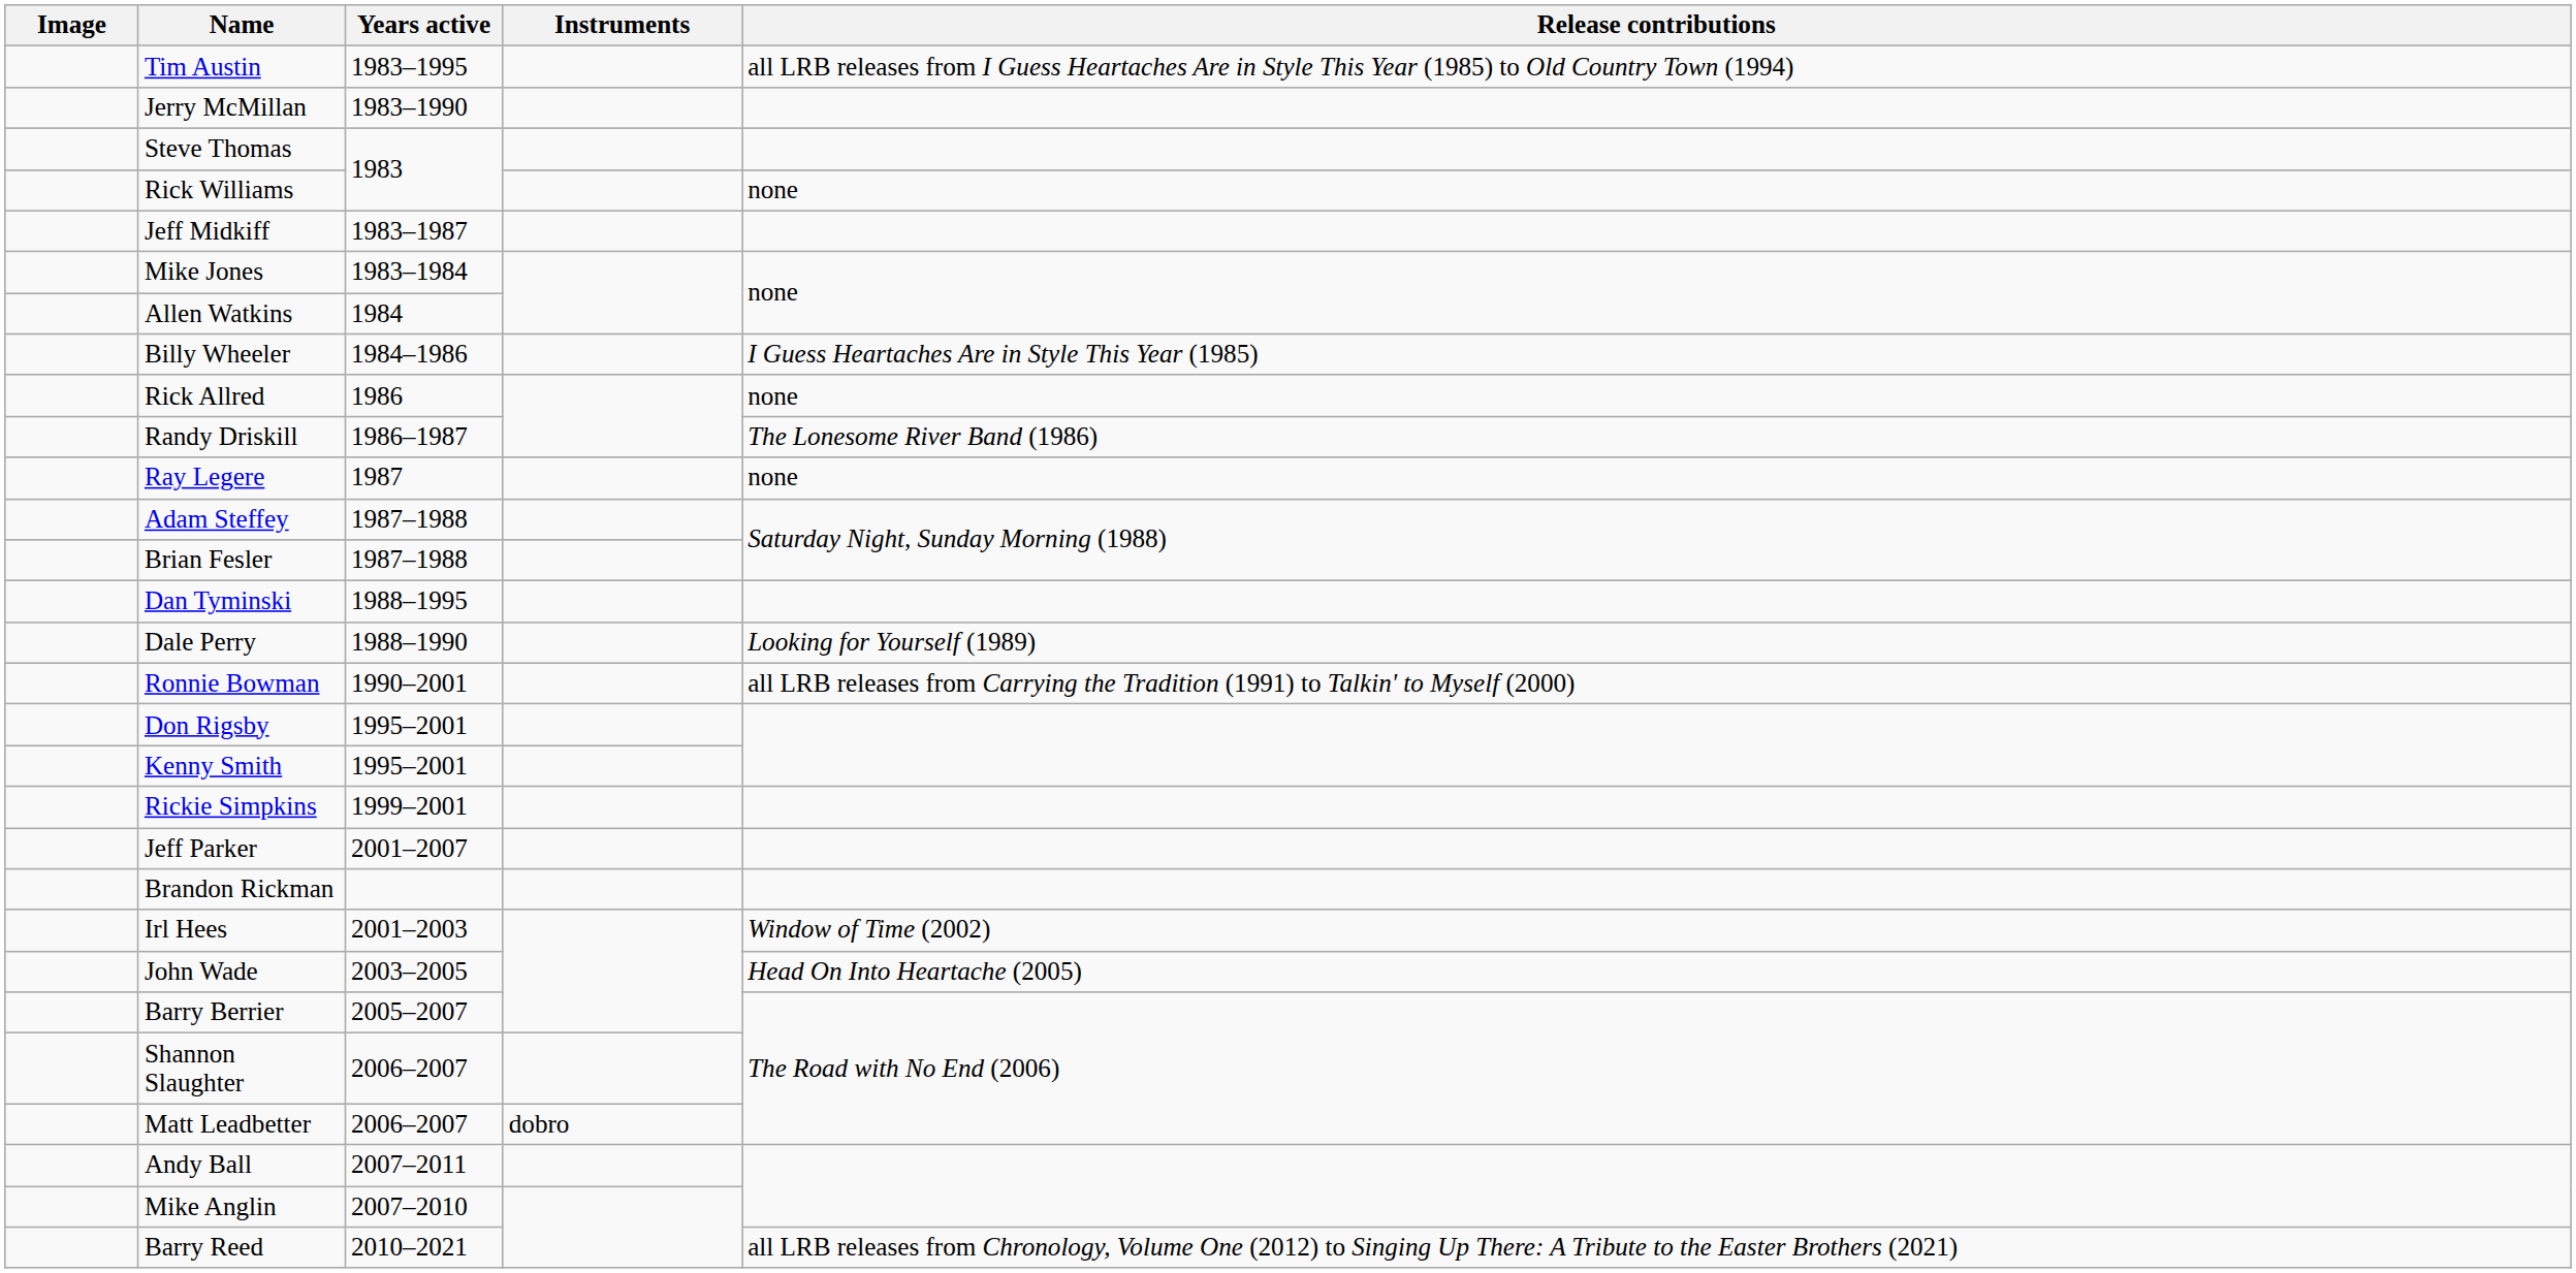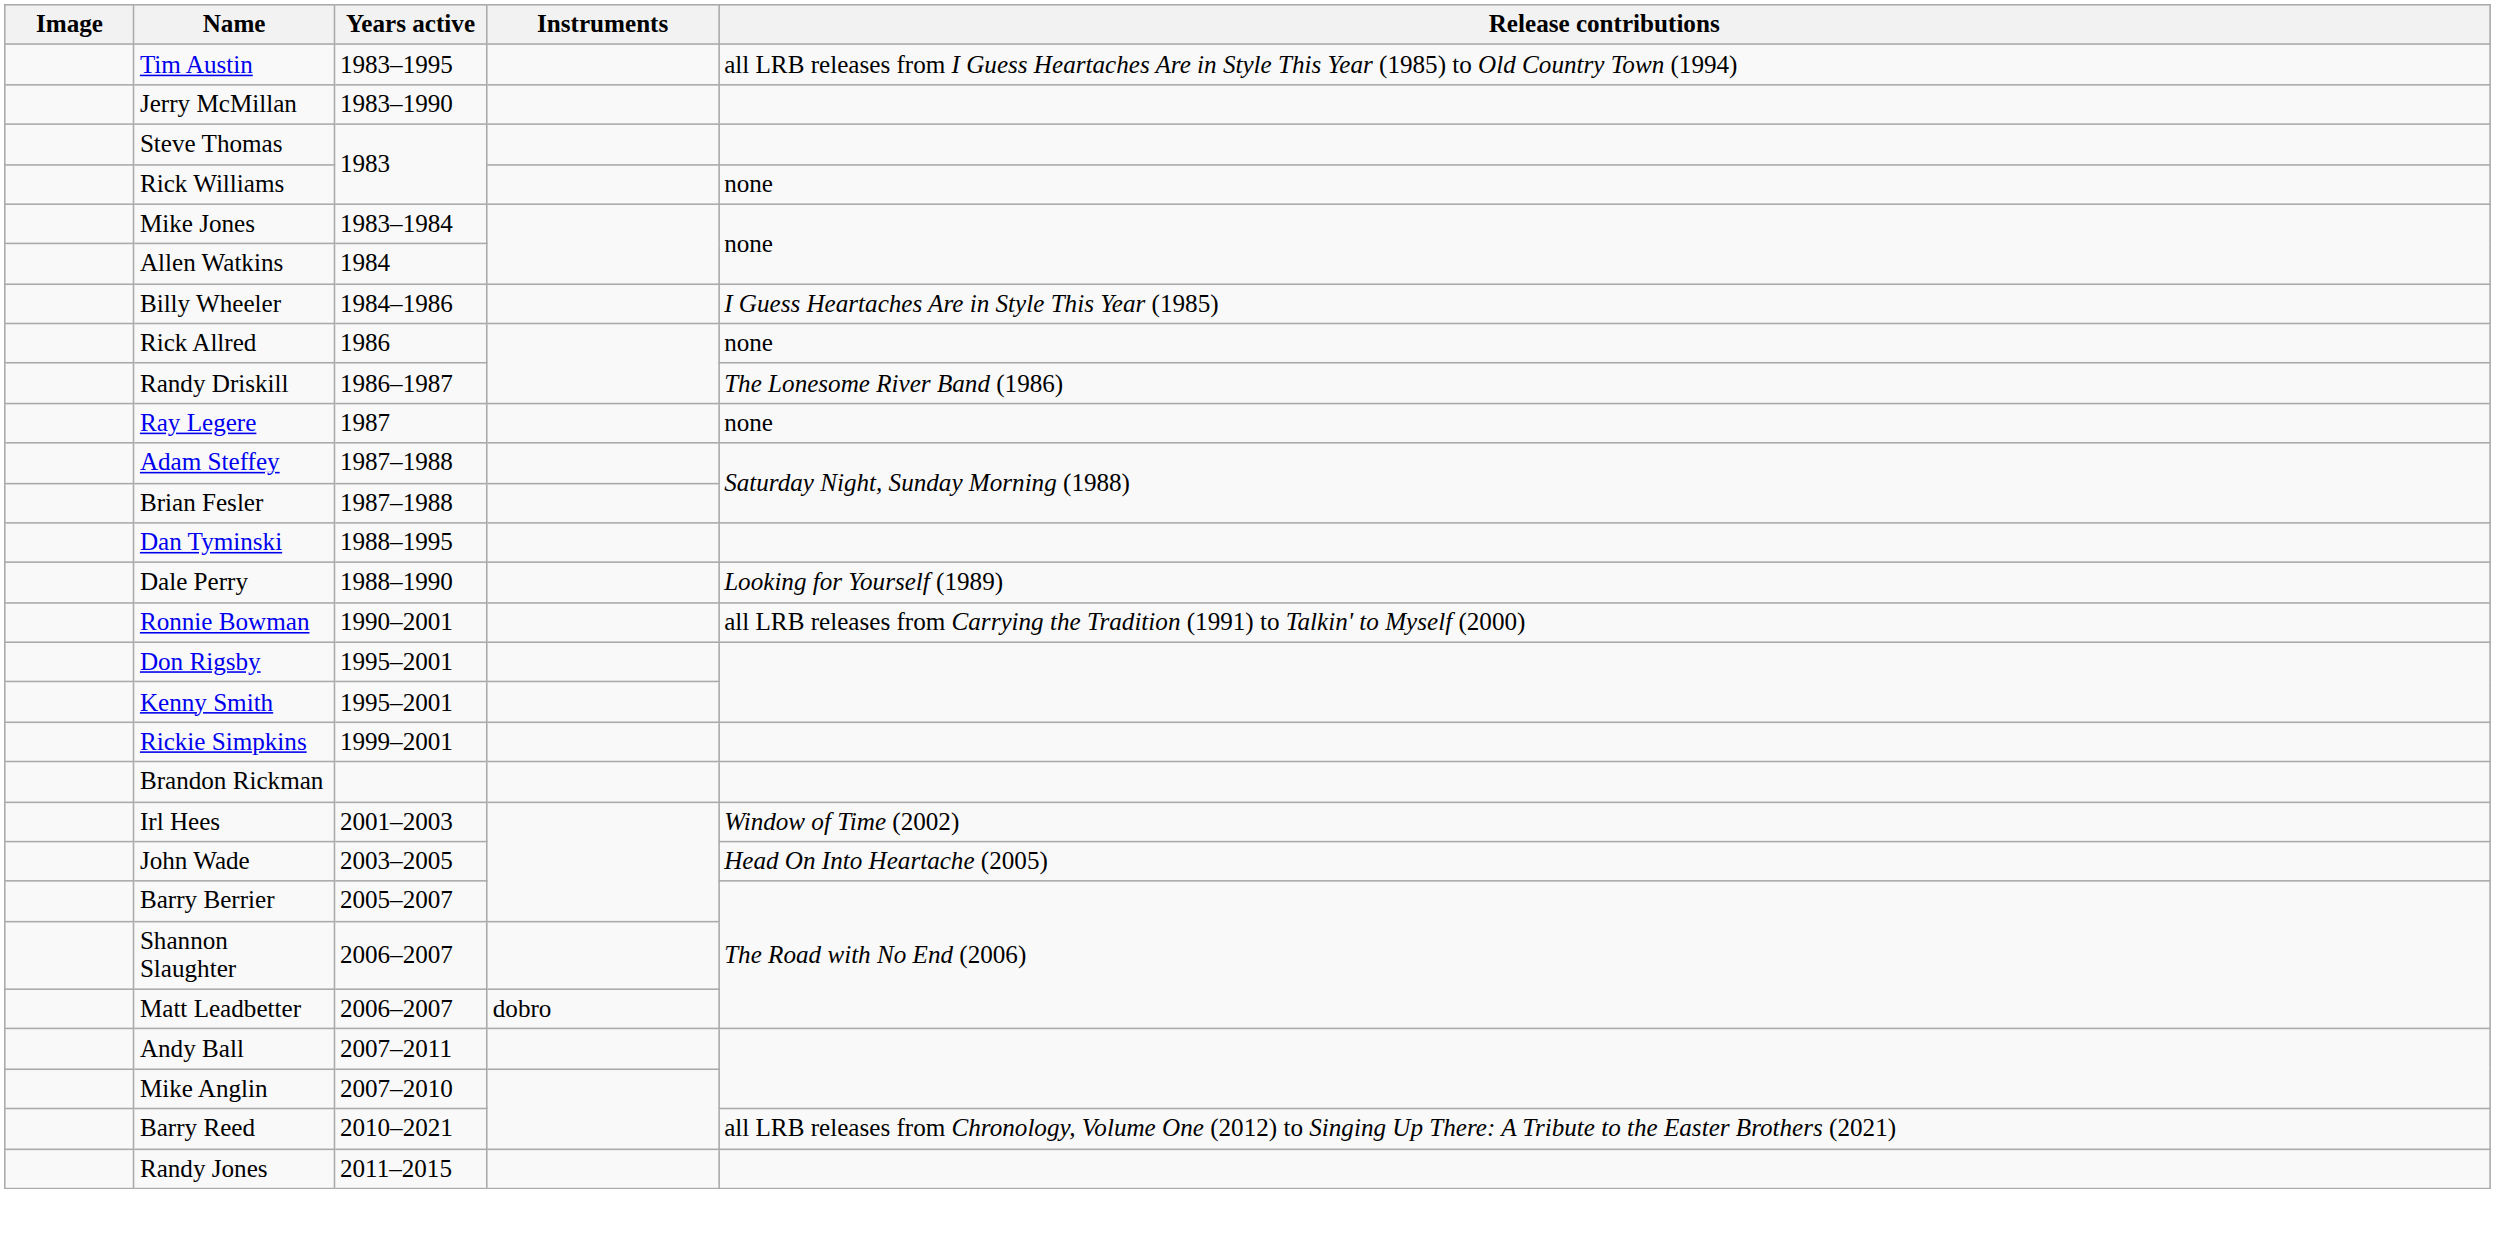 <table class="wikitable" width="100%">
 <tr>
 <th width="75">Image</th>
 <th width="120">Name</th>
 <th width="90">Years active</th>
 <th width="140">Instruments</th>
 <th>Release contributions</th>
 </tr>
 <tr>
 <td></td>
 <td><a href='#'>Tim Austin</a></td>
 <td>1983–1995</td>
 <td></td>
 <td>all LRB releases from <em>I Guess Heartaches Are in Style This Year</em> (1985) to <em>Old Country Town</em> (1994)</td>
 </tr>
 <tr>
 <td></td>
 <td>Jerry McMillan</td>
 <td>1983–1990</td>
 <td></td>
 <td></td>
 </tr>
 <tr>
 <td></td>
 <td>Steve Thomas</td>
 <td rowspan="2">1983</td>
 <td></td>
 <td></td>
 </tr>
 <tr>
 <td></td>
 <td>Rick Williams</td>
 <td></td>
 <td>none</td>
-</tr>
-<tr>
-<td></td>
-<td>Jeff Midkiff</td>
-<td>1983–1987</td>
-<td></td>
-<td></td>
 </tr>
 <tr>
 <td></td>
 <td>Mike Jones</td>
 <td>1983–1984</td>
 <td rowspan="2"></td>
 <td rowspan="2">none</td>
 </tr>
 <tr>
 <td></td>
 <td>Allen Watkins</td>
 <td>1984</td>
 </tr>
 <tr>
 <td></td>
 <td>Billy Wheeler</td>
 <td>1984–1986</td>
 <td></td>
 <td><em>I Guess Heartaches Are in Style This Year</em> (1985)</td>
 </tr>
 <tr>
 <td></td>
 <td>Rick Allred</td>
 <td>1986</td>
 <td rowspan="2"></td>
 <td>none</td>
 </tr>
 <tr>
 <td></td>
 <td>Randy Driskill</td>
 <td>1986–1987</td>
 <td><em>The Lonesome River Band</em> (1986)</td>
 </tr>
 <tr>
 <td></td>
 <td><a href='#'>Ray Legere</a></td>
 <td>1987</td>
 <td></td>
 <td>none</td>
 </tr>
 <tr>
 <td></td>
 <td><a href='#'>Adam Steffey</a></td>
 <td>1987–1988</td>
 <td></td>
 <td rowspan="2"><em>Saturday Night, Sunday Morning</em> (1988)</td>
 </tr>
 <tr>
 <td></td>
 <td>Brian Fesler</td>
 <td>1987–1988</td>
 <td></td>
 </tr>
 <tr>
 <td></td>
 <td><a href='#'>Dan Tyminski</a></td>
 <td>1988–1995</td>
 <td></td>
 <td></td>
 </tr>
 <tr>
 <td></td>
 <td>Dale Perry</td>
 <td>1988–1990</td>
 <td></td>
 <td><em>Looking for Yourself</em> (1989)</td>
 </tr>
 <tr>
 <td></td>
 <td><a href='#'>Ronnie Bowman</a></td>
 <td>1990–2001</td>
 <td></td>
 <td>all LRB releases from <em>Carrying the Tradition</em> (1991) to <em>Talkin' to Myself</em> (2000)</td>
 </tr>
 <tr>
 <td></td>
 <td><a href='#'>Don Rigsby</a></td>
 <td>1995–2001</td>
 <td></td>
 <td rowspan="2"></td>
 </tr>
 <tr>
 <td></td>
 <td><a href='#'>Kenny Smith</a></td>
 <td>1995–2001</td>
 <td></td>
 </tr>
 <tr>
 <td></td>
 <td><a href='#'>Rickie Simpkins</a></td>
 <td>1999–2001</td>
 <td></td>
 <td></td>
 </tr>
 <tr>
 <td></td>
-<td>Jeff Parker</td>
-<td>2001–2007</td>
-<td></td>
-<td></td>
-</tr>
-<tr>
-<td></td>
 <td>Brandon Rickman</td>
 <td></td>
 <td></td>
 <td></td>
 </tr>
 <tr>
 <td></td>
 <td>Irl Hees</td>
 <td>2001–2003</td>
 <td rowspan="3"></td>
 <td><em>Window of Time</em> (2002)</td>
 </tr>
 <tr>
 <td></td>
 <td>John Wade</td>
 <td>2003–2005</td>
 <td><em>Head On Into Heartache</em> (2005)</td>
 </tr>
 <tr>
 <td></td>
 <td>Barry Berrier</td>
 <td>2005–2007</td>
 <td rowspan="3"><em>The Road with No End</em> (2006)</td>
 </tr>
 <tr>
 <td></td>
 <td>Shannon Slaughter</td>
 <td>2006–2007</td>
 <td></td>
 </tr>
 <tr>
 <td></td>
 <td>Matt Leadbetter</td>
 <td>2006–2007</td>
 <td>dobro</td>
 </tr>
 <tr>
 <td></td>
 <td>Andy Ball</td>
 <td>2007–2011</td>
 <td></td>
 <td rowspan="2"></td>
 </tr>
 <tr>
 <td></td>
 <td>Mike Anglin</td>
 <td>2007–2010</td>
 <td rowspan="2"></td>
 </tr>
 <tr>
 <td></td>
 <td>Barry Reed</td>
 <td>2010–2021</td>
 <td>all LRB releases from <em>Chronology, Volume One</em> (2012) to <em>Singing Up There: A Tribute to the Easter Brothers</em> (2021)</td>
 </tr>
+<tr>
+<td></td>
+<td>Randy Jones</td>
+<td>2011–2015</td>
+<td></td>
+<td></td>
+</tr>
 </table>
